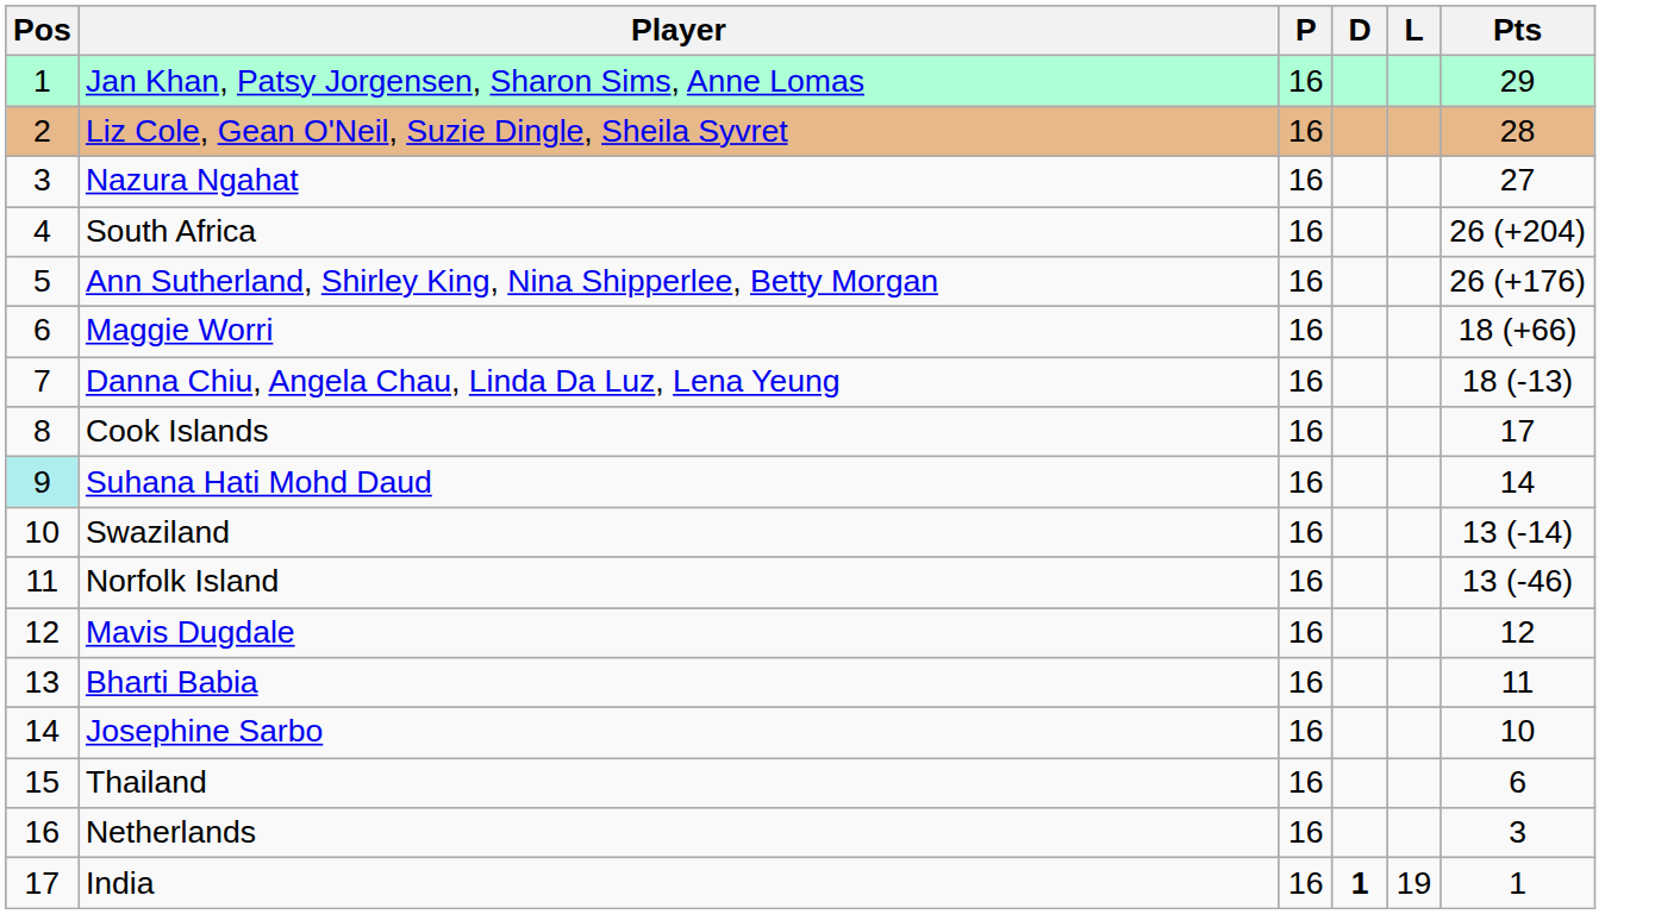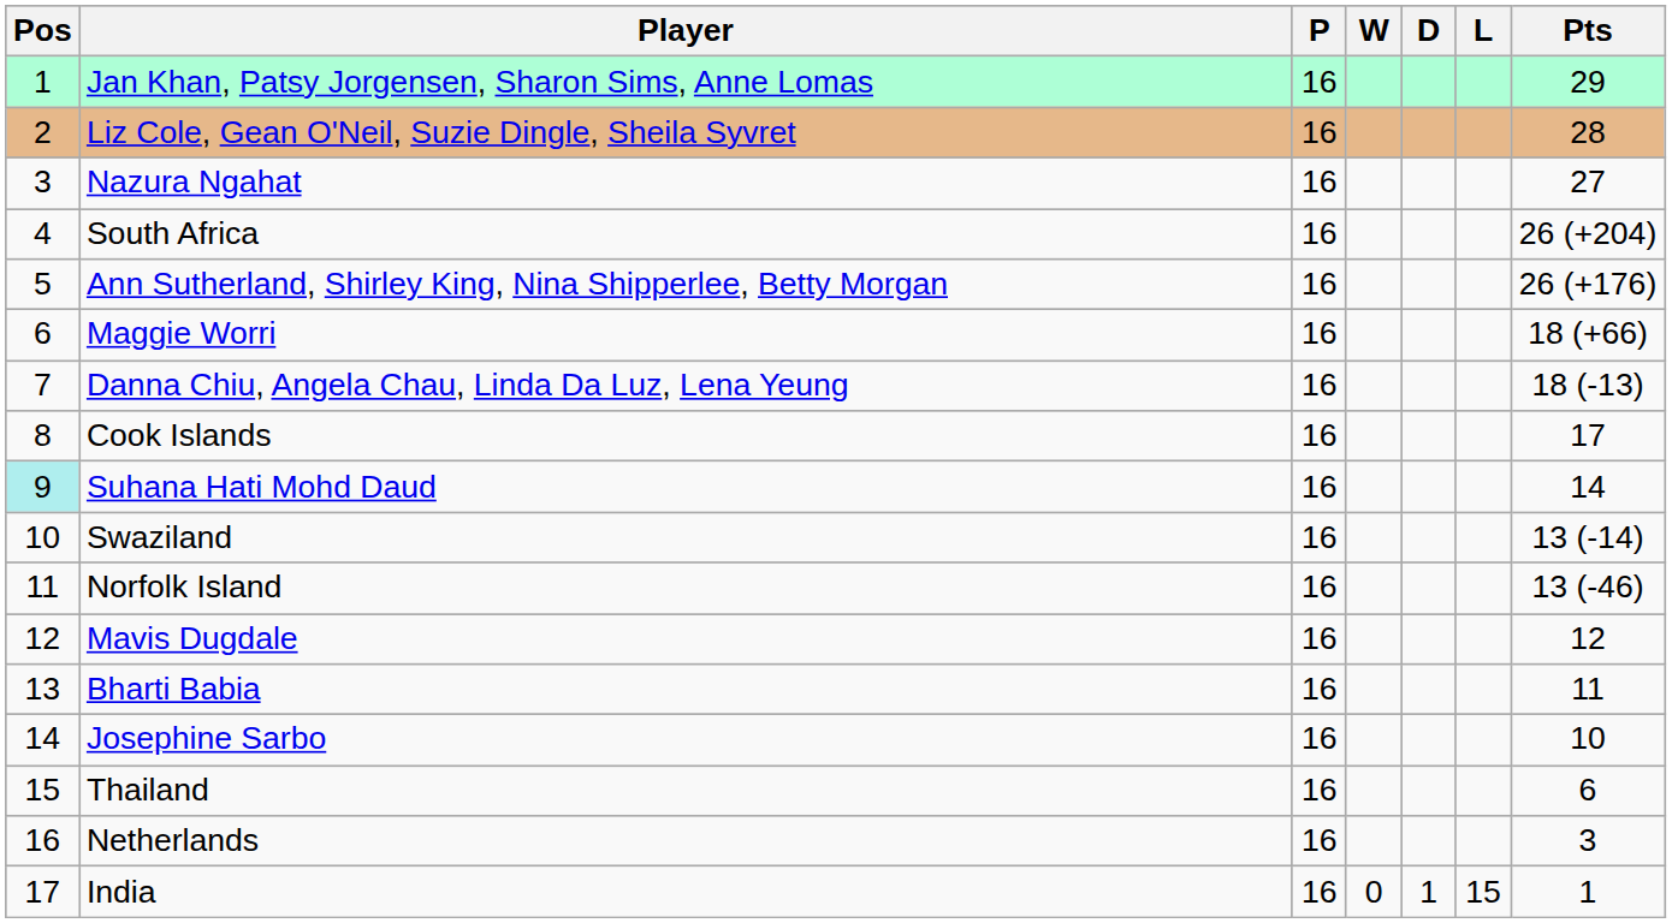 <table class="wikitable" style="font-size: 100%">
 <tr>
 <th width=20>Pos</th>
 <th width=600>Player</th>
 <th width=20>P</th>
+<th width=20>W</th>
 <th width=20>D</th>
 <th width=20>L</th>
 <th width=70>Pts</th>
 </tr>
 <tr align=center style="background: #ADFFD6;">
 <td>1</td>
 <td align="left"> <a href='#'>Jan Khan</a>, <a href='#'>Patsy Jorgensen</a>, <a href='#'>Sharon Sims</a>, <a href='#'>Anne Lomas</a></td>
 <td>16</td>
 <td></td>
 <td></td>
+<td></td>
 <td>29</td>
 </tr>
 <tr align=center style="background: #E6B88A;">
 <td>2</td>
 <td align="left"> <a href='#'>Liz Cole</a>, <a href='#'>Gean O'Neil</a>, <a href='#'>Suzie Dingle</a>, <a href='#'>Sheila Syvret</a></td>
 <td>16</td>
+<td></td>
 <td></td>
 <td></td>
 <td>28</td>
 </tr>
 <tr align=center>
 <td>3</td>
 <td align="left"> <a href='#'>Nazura Ngahat</a></td>
 <td>16</td>
 <td></td>
 <td></td>
+<td></td>
 <td>27</td>
 </tr>
 <tr align=center>
 <td>4</td>
 <td align="left"> South Africa</td>
 <td>16</td>
+<td></td>
 <td></td>
 <td></td>
 <td>26 (+204)</td>
 </tr>
 <tr align=center>
 <td>5</td>
 <td align="left"> <a href='#'>Ann Sutherland</a>, <a href='#'>Shirley King</a>, <a href='#'>Nina Shipperlee</a>, <a href='#'>Betty Morgan</a></td>
 <td>16</td>
 <td></td>
 <td></td>
+<td></td>
 <td>26 (+176)</td>
 </tr>
 <tr align=center>
 <td>6</td>
 <td align="left"> <a href='#'>Maggie Worri</a></td>
 <td>16</td>
+<td></td>
 <td></td>
 <td></td>
 <td>18 (+66)</td>
 </tr>
 <tr align=center>
 <td>7</td>
 <td align="left"> <a href='#'>Danna Chiu</a>, <a href='#'>Angela Chau</a>, <a href='#'>Linda Da Luz</a>, <a href='#'>Lena Yeung</a></td>
 <td>16</td>
 <td></td>
 <td></td>
+<td></td>
 <td>18 (-13)</td>
 </tr>
 <tr align=center>
 <td>8</td>
 <td align="left"> Cook Islands</td>
 <td>16</td>
+<td></td>
 <td></td>
 <td></td>
 <td>17</td>
 </tr>
 <tr align=center>
 <td style="background: paleturquoise;">9</td>
 <td align="left"> <a href='#'>Suhana Hati Mohd Daud</a></td>
 <td>16</td>
 <td></td>
 <td></td>
+<td></td>
 <td>14</td>
 </tr>
 <tr align=center>
 <td>10</td>
 <td align="left"> Swaziland</td>
 <td>16</td>
+<td></td>
 <td></td>
 <td></td>
 <td>13 (-14)</td>
 </tr>
 <tr align=center>
 <td>11</td>
 <td align="left"> Norfolk Island</td>
 <td>16</td>
 <td></td>
 <td></td>
+<td></td>
 <td>13 (-46)</td>
 </tr>
 <tr align=center>
 <td>12</td>
 <td align="left"> <a href='#'>Mavis Dugdale</a></td>
 <td>16</td>
+<td></td>
 <td></td>
 <td></td>
 <td>12</td>
 </tr>
 <tr align=center>
 <td>13</td>
 <td align="left"> <a href='#'>Bharti Babia</a></td>
 <td>16</td>
 <td></td>
 <td></td>
+<td></td>
 <td>11</td>
 </tr>
 <tr align=center>
 <td>14</td>
 <td align="left"> <a href='#'>Josephine Sarbo</a></td>
 <td>16</td>
+<td></td>
 <td></td>
 <td></td>
 <td>10</td>
 </tr>
 <tr align=center>
 <td>15</td>
 <td align="left"> Thailand</td>
 <td>16</td>
 <td></td>
 <td></td>
+<td></td>
 <td>6</td>
 </tr>
 <tr align=center>
 <td>16</td>
 <td align="left"> Netherlands</td>
 <td>16</td>
 <td></td>
 <td></td>
+<td></td>
 <td>3</td>
 </tr>
 <tr align=center>
 <td>17</td>
 <td align="left"> India</td>
 <td>16</td>
-<td><strong>1</strong></td>
-<td>19</td>
+<td>0</td>
+<td>1</td>
+<td>15</td>
 <td>1</td>
 </tr>
 </table>
